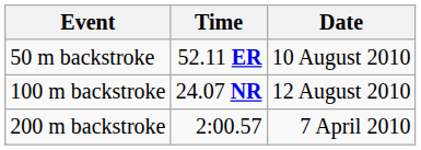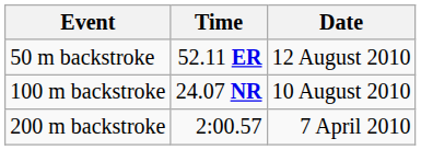 <table class="wikitable" |]>
 <tr>
 <th>Event</th>
 <th>Time</th>
 <th>Date</th>
 </tr>
 <tr>
 <td>50 m backstroke</td>
 <td align=right>52.11 <strong><a href='#'>ER</a></strong></td>
-<td align=right>10 August 2010</td>
+<td align=right>12 August 2010</td>
 </tr>
 <tr>
 <td>100 m backstroke</td>
 <td align=right>24.07  <strong><a href='#'>NR</a></strong></td>
-<td align=right>12 August 2010</td>
+<td align=right>10 August 2010</td>
 </tr>
 <tr>
 <td>200 m backstroke</td>
 <td align=right>2:00.57</td>
 <td align=right>7 April 2010</td>
 </tr>
 </table>
